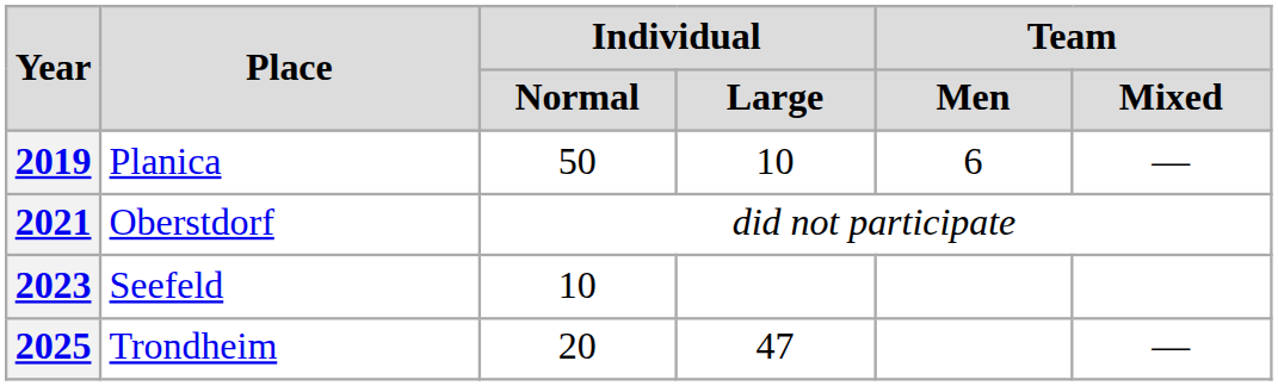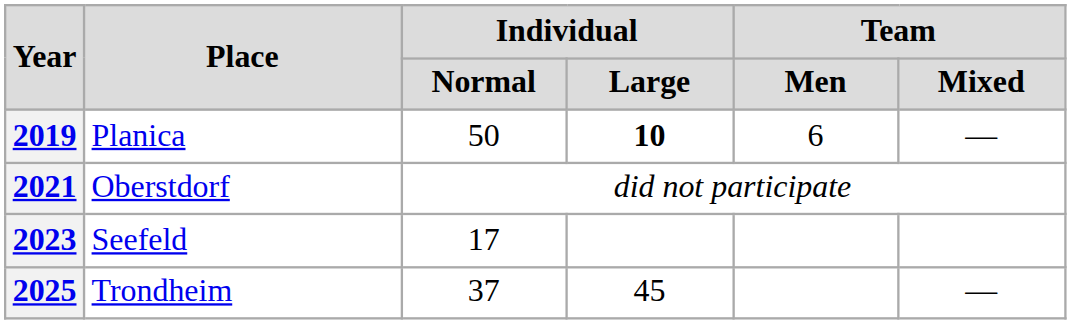 <table class="wikitable plainrowheaders" style="background:#fff; font-size:86%; line-height:16px; border:gray solid 1px; border-collapse:collapse;">
 <tr style="background:#ccc; text-align:center;">
 <th scope="col" rowspan="2" style="background:#dcdcdc; width:25px;">Year</th>
 <th scope="col" rowspan="2" style="background:#dcdcdc; width:130px;">Place</th>
 <th scope="col" colspan="2" style="background:#dcdcdc; width:130px;">Individual</th>
 <th scope="col" colspan="2" style="background:#dcdcdc; width:130px;">Team</th>
 </tr>
 <tr>
 <th scope="col" style="background:#dcdcdc; width:65px;">Normal</th>
 <th scope="col" style="background:#dcdcdc; width:65px;">Large</th>
 <th scope="col" style="background:#dcdcdc; width:65px;">Men</th>
 <th scope="col" style="background:#dcdcdc; width:65px;">Mixed</th>
 </tr>
 <tr>
 <th scope=row align=center><a href='#'>2019</a></th>
 <td> <a href='#'>Planica</a></td>
 <td align=center>50</td>
-<td align=center>10</td>
+<td align=center><strong>10</strong></td>
 <td align=center>6</td>
 <td align=center>—</td>
 </tr>
 <tr>
 <th scope=row align=center><a href='#'>2021</a></th>
 <td> <a href='#'>Oberstdorf</a></td>
 <td align=center colspan=4><em>did not participate</em></td>
 </tr>
 <tr>
 <th scope=row align=center><a href='#'>2023</a></th>
 <td> <a href='#'>Seefeld</a></td>
-<td align=center>10</td>
+<td align=center>17</td>
 <td align=center></td>
 <td align=center></td>
 <td align=center></td>
 </tr>
 <tr>
 <th scope=row align=center><a href='#'>2025</a></th>
 <td> <a href='#'>Trondheim</a></td>
-<td align=center>20</td>
-<td align=center>47</td>
+<td align=center>37</td>
+<td align=center>45</td>
 <td align=center></td>
 <td align=center>—</td>
 </tr>
 </table>
